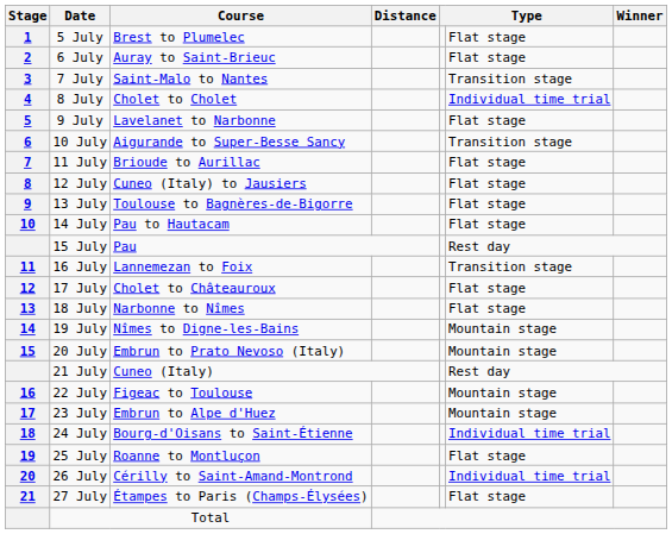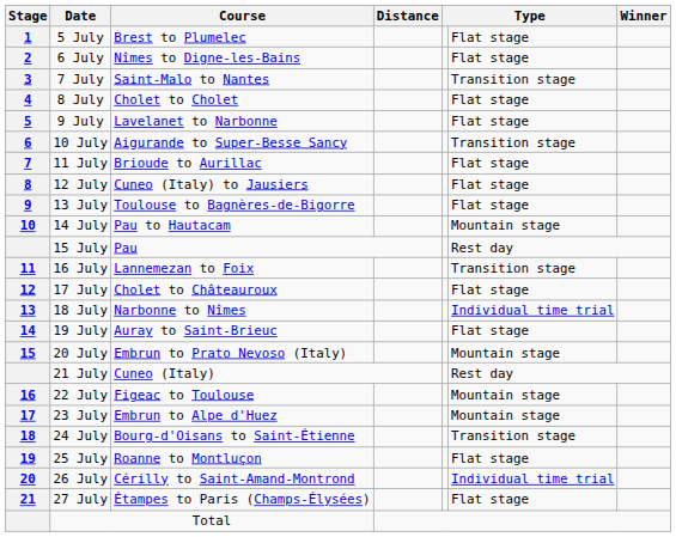 <table class="wikitable">
 <tr>
 <th scope="col">Stage</th>
 <th scope="col">Date</th>
 <th scope="col">Course</th>
 <th scope="col">Distance</th>
 <th scope="col" colspan="2">Type</th>
 <th scope="col">Winner</th>
 </tr>
 <tr>
 <th scope="row"><a href='#'>1</a></th>
 <td style="text-align:center;">5 July</td>
 <td><a href='#'>Brest</a> to <a href='#'>Plumelec</a></td>
 <td style="text-align:center;"></td>
 <td></td>
 <td>Flat stage</td>
 <td></td>
 </tr>
 <tr>
 <th scope="row"><a href='#'>2</a></th>
 <td style="text-align:center;">6 July</td>
-<td><a href='#'>Auray</a> to <a href='#'>Saint-Brieuc</a></td>
+<td><a href='#'>Nîmes</a> to <a href='#'>Digne-les-Bains</a></td>
 <td style="text-align:center;"></td>
 <td></td>
 <td>Flat stage</td>
 <td></td>
 </tr>
 <tr>
 <th scope="row"><a href='#'>3</a></th>
 <td style="text-align:center;">7 July</td>
 <td><a href='#'>Saint-Malo</a> to <a href='#'>Nantes</a></td>
 <td style="text-align:center;"></td>
 <td></td>
 <td>Transition stage</td>
 <td></td>
 </tr>
 <tr>
 <th scope="row"><a href='#'>4</a></th>
 <td style="text-align:center;">8 July</td>
 <td><a href='#'>Cholet</a> to <a href='#'>Cholet</a></td>
 <td style="text-align:center;"></td>
 <td></td>
-<td><a href='#'>Individual time trial</a></td>
+<td>Flat stage</td>
 <td></td>
 </tr>
 <tr>
 <th scope="row"><a href='#'>5</a></th>
 <td style="text-align:center;">9 July</td>
 <td><a href='#'>Lavelanet</a> to <a href='#'>Narbonne</a></td>
 <td style="text-align:center;"></td>
 <td></td>
 <td>Flat stage</td>
 <td></td>
 </tr>
 <tr>
 <th scope="row"><a href='#'>6</a></th>
 <td style="text-align:center;">10 July</td>
 <td><a href='#'>Aigurande</a> to <a href='#'>Super-Besse Sancy</a></td>
 <td style="text-align:center;"></td>
 <td></td>
 <td>Transition stage</td>
 <td></td>
 </tr>
 <tr>
 <th scope="row"><a href='#'>7</a></th>
 <td style="text-align:center;">11 July</td>
 <td><a href='#'>Brioude</a> to <a href='#'>Aurillac</a></td>
 <td style="text-align:center;"></td>
 <td></td>
 <td>Flat stage</td>
 <td></td>
 </tr>
 <tr>
 <th scope="row"><a href='#'>8</a></th>
 <td style="text-align:center;">12 July</td>
 <td><a href='#'>Cuneo</a> (Italy) to <a href='#'>Jausiers</a></td>
 <td style="text-align:center;"></td>
 <td></td>
 <td>Flat stage</td>
 <td></td>
 </tr>
 <tr>
 <th scope="row"><a href='#'>9</a></th>
 <td style="text-align:center;">13 July</td>
 <td><a href='#'>Toulouse</a> to <a href='#'>Bagnères-de-Bigorre</a></td>
 <td style="text-align:center;"></td>
 <td></td>
 <td>Flat stage</td>
 <td></td>
 </tr>
 <tr>
 <th scope="row"><a href='#'>10</a></th>
 <td style="text-align:center;">14 July</td>
 <td><a href='#'>Pau</a> to <a href='#'>Hautacam</a></td>
 <td style="text-align:center;"></td>
 <td></td>
-<td>Flat stage</td>
+<td>Mountain stage</td>
 <td></td>
 </tr>
 <tr>
 <th scope="row"></th>
 <td style="text-align:center;">15 July</td>
 <td colspan="2"><a href='#'>Pau</a></td>
 <td></td>
 <td colspan="2">Rest day</td>
 </tr>
 <tr>
 <th scope="row"><a href='#'>11</a></th>
 <td style="text-align:center;">16 July</td>
 <td><a href='#'>Lannemezan</a> to <a href='#'>Foix</a></td>
 <td style="text-align:center;"></td>
 <td></td>
 <td>Transition stage</td>
 <td></td>
 </tr>
 <tr>
 <th scope="row"><a href='#'>12</a></th>
 <td style="text-align:center;">17 July</td>
 <td><a href='#'>Cholet</a> to <a href='#'>Châteauroux</a></td>
 <td style="text-align:center;"></td>
 <td></td>
 <td>Flat stage</td>
 <td></td>
 </tr>
 <tr>
 <th scope="row"><a href='#'>13</a></th>
 <td style="text-align:center;">18 July</td>
 <td><a href='#'>Narbonne</a> to <a href='#'>Nîmes</a></td>
 <td style="text-align:center;"></td>
 <td></td>
-<td>Flat stage</td>
+<td><a href='#'>Individual time trial</a></td>
 <td></td>
 </tr>
 <tr>
 <th scope="row"><a href='#'>14</a></th>
 <td style="text-align:center;">19 July</td>
-<td><a href='#'>Nîmes</a> to <a href='#'>Digne-les-Bains</a></td>
+<td><a href='#'>Auray</a> to <a href='#'>Saint-Brieuc</a></td>
 <td style="text-align:center;"></td>
 <td></td>
-<td>Mountain stage</td>
+<td>Flat stage</td>
 <td></td>
 </tr>
 <tr>
 <th scope="row"><a href='#'>15</a></th>
 <td style="text-align:center;">20 July</td>
 <td><a href='#'>Embrun</a> to <a href='#'>Prato Nevoso</a> (Italy)</td>
 <td style="text-align:center;"></td>
 <td></td>
 <td>Mountain stage</td>
 <td></td>
 </tr>
 <tr>
 <th scope="row"></th>
 <td style="text-align:center;">21 July</td>
 <td colspan="2"><a href='#'>Cuneo</a> (Italy)</td>
 <td></td>
 <td colspan="2">Rest day</td>
 </tr>
 <tr>
 <th scope="row"><a href='#'>16</a></th>
 <td style="text-align:center;">22 July</td>
 <td><a href='#'>Figeac</a> to <a href='#'>Toulouse</a></td>
 <td style="text-align:center;"></td>
 <td></td>
 <td>Mountain stage</td>
 <td></td>
 </tr>
 <tr>
 <th scope="row"><a href='#'>17</a></th>
 <td style="text-align:center;">23 July</td>
 <td><a href='#'>Embrun</a> to <a href='#'>Alpe d'Huez</a></td>
 <td style="text-align:center;"></td>
 <td></td>
 <td>Mountain stage</td>
 <td></td>
 </tr>
 <tr>
 <th scope="row"><a href='#'>18</a></th>
 <td style="text-align:center;">24 July</td>
 <td><a href='#'>Bourg-d'Oisans</a> to <a href='#'>Saint-Étienne</a></td>
 <td style="text-align:center;"></td>
 <td></td>
-<td><a href='#'>Individual time trial</a></td>
+<td>Transition stage</td>
 <td></td>
 </tr>
 <tr>
 <th scope="row"><a href='#'>19</a></th>
 <td style="text-align:center;">25 July</td>
 <td><a href='#'>Roanne</a> to <a href='#'>Montluçon</a></td>
 <td style="text-align:center;"></td>
 <td></td>
 <td>Flat stage</td>
 <td></td>
 </tr>
 <tr>
 <th scope="row"><a href='#'>20</a></th>
 <td style="text-align:center;">26 July</td>
 <td><a href='#'>Cérilly</a> to <a href='#'>Saint-Amand-Montrond</a></td>
 <td style="text-align:center;"></td>
 <td></td>
 <td><a href='#'>Individual time trial</a></td>
 <td></td>
 </tr>
 <tr>
 <th scope="row"><a href='#'>21</a></th>
 <td style="text-align:center;">27 July</td>
 <td><a href='#'>Étampes</a> to Paris (<a href='#'>Champs-Élysées</a>)</td>
 <td style="text-align:center;"></td>
 <td></td>
 <td>Flat stage</td>
 <td></td>
 </tr>
 <tr>
 <th scope="row"></th>
 <td colspan="2" style="text-align:center">Total</td>
 <td colspan="4" style="text-align:center"></td>
 </tr>
 </table>
